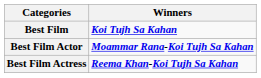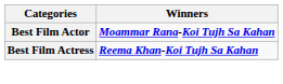 <table class="wikitable style">
 <tr>
 <th>Categories</th>
 <th>Winners</th>
-</tr>
-<tr>
-<th><strong>Best Film</strong></th>
-<td><strong><em><a href='#'>Koi Tujh Sa Kahan</a></em></strong></td>
 </tr>
 <tr>
 <th><strong>Best Film Actor</strong></th>
 <td><strong><em><a href='#'>Moammar Rana</a>-<a href='#'>Koi Tujh Sa Kahan</a></em></strong></td>
 </tr>
 <tr>
 <th><strong>Best Film Actress</strong></th>
 <td><strong><em><a href='#'>Reema Khan</a>-<a href='#'>Koi Tujh Sa Kahan</a></em></strong></td>
 </tr>
 </table>
